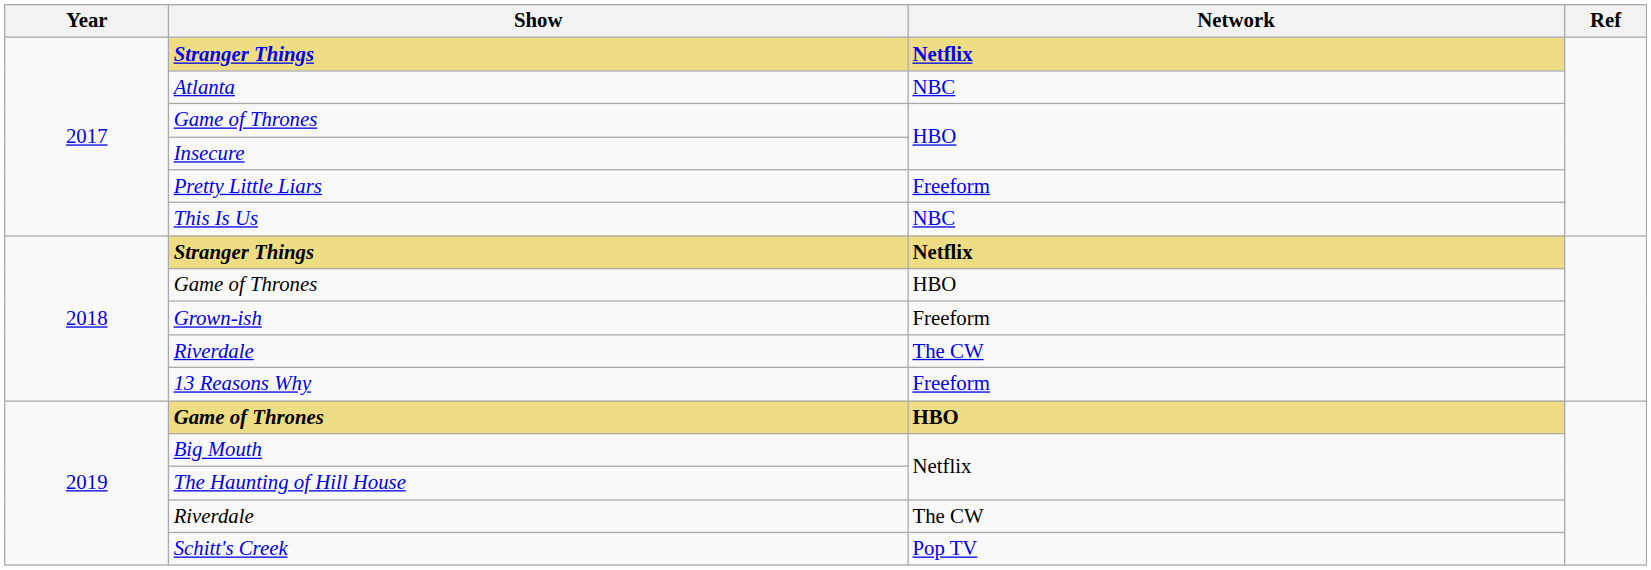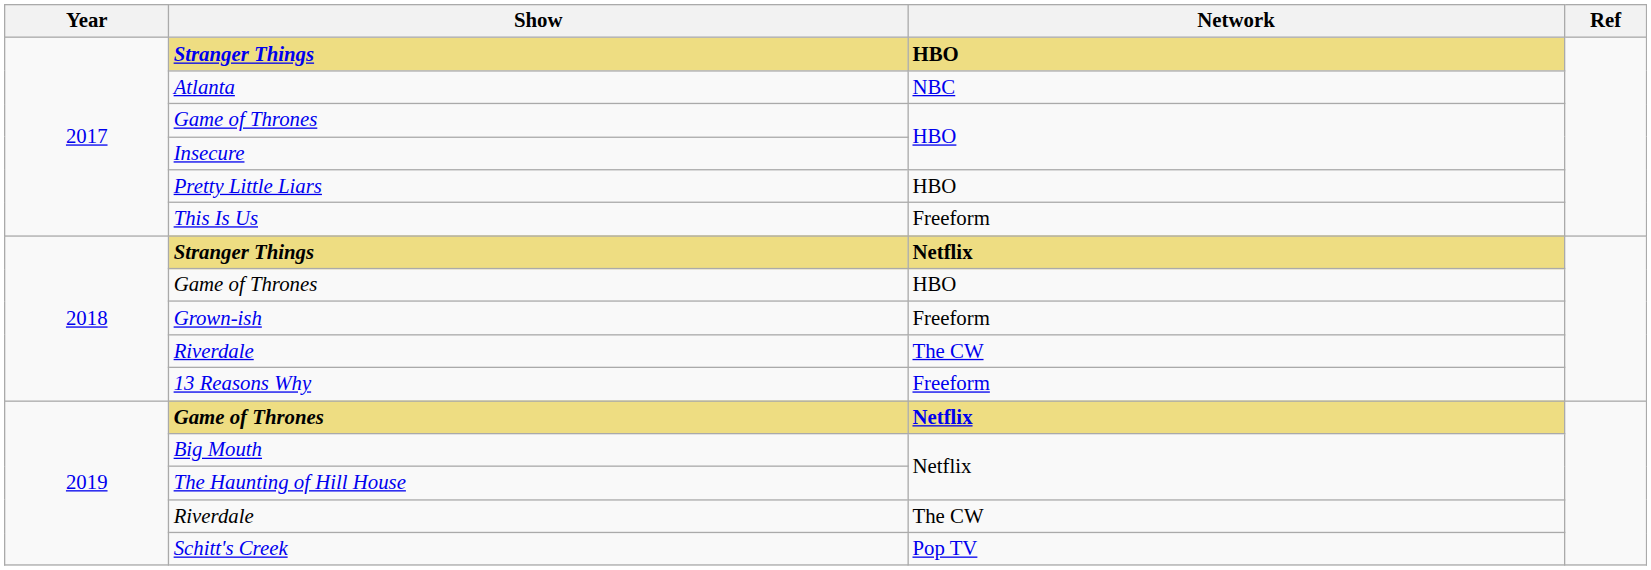 <table class="wikitable" width="100%" cellpadding="5">
 <tr>
 <th width="10%">Year</th>
 <th width="45%">Show</th>
 <th width="40%">Network</th>
 <th width="5%">Ref</th>
 </tr>
 <tr>
 <td rowspan="6" align="center"><a href='#'>2017</a></td>
 <td style="background:#EEDD82;"><strong><em><a href='#'>Stranger Things</a></em></strong></td>
-<td style="background:#EEDD82;"><strong><a href='#'>Netflix</a></strong></td>
+<td style="background:#EEDD82;"><strong>HBO</strong></td>
 <td rowspan="6" align="center"></td>
 </tr>
 <tr>
 <td><em><a href='#'>Atlanta</a></em></td>
 <td><a href='#'>NBC</a></td>
 </tr>
 <tr>
 <td><em><a href='#'>Game of Thrones</a></em></td>
 <td rowspan=2><a href='#'>HBO</a></td>
 </tr>
 <tr>
 <td><em><a href='#'>Insecure</a></em></td>
 </tr>
 <tr>
 <td><em><a href='#'>Pretty Little Liars</a></em></td>
-<td><a href='#'>Freeform</a></td>
+<td>HBO</td>
 </tr>
 <tr>
 <td><em><a href='#'>This Is Us</a></em></td>
-<td><a href='#'>NBC</a></td>
+<td>Freeform</td>
 </tr>
 <tr>
 <td rowspan="5" align="center"><a href='#'>2018</a></td>
 <td style="background:#EEDD82;"><strong><em>Stranger Things</em></strong></td>
 <td style="background:#EEDD82;"><strong>Netflix</strong></td>
 <td rowspan="5" align="center"></td>
 </tr>
 <tr>
 <td><em>Game of Thrones</em></td>
 <td>HBO</td>
 </tr>
 <tr>
 <td><em><a href='#'>Grown-ish</a></em></td>
 <td>Freeform</td>
 </tr>
 <tr>
 <td><em><a href='#'>Riverdale</a></em></td>
 <td><a href='#'>The CW</a></td>
 </tr>
 <tr>
 <td><em><a href='#'>13 Reasons Why</a></em></td>
 <td><a href='#'>Freeform</a></td>
 </tr>
 <tr>
 <td rowspan="5" align="center"><a href='#'>2019</a></td>
 <td style="background:#EEDD82;"><strong><em>Game of Thrones</em></strong></td>
-<td style="background:#EEDD82;"><strong>HBO</strong></td>
+<td style="background:#EEDD82;"><strong><a href='#'>Netflix</a></strong></td>
 <td rowspan="5" align="center"></td>
 </tr>
 <tr>
 <td><em><a href='#'>Big Mouth</a></em></td>
 <td rowspan=2>Netflix</td>
 </tr>
 <tr>
 <td><em><a href='#'>The Haunting of Hill House</a></em></td>
 </tr>
 <tr>
 <td><em>Riverdale</em></td>
 <td>The CW</td>
 </tr>
 <tr>
 <td><em><a href='#'>Schitt's Creek</a></em></td>
 <td><a href='#'>Pop TV</a></td>
 </tr>
 </table>
